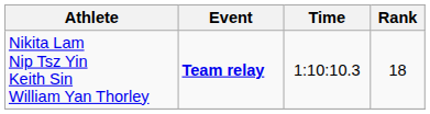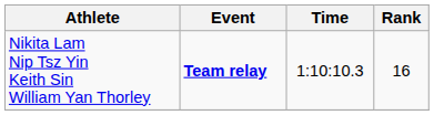 <table class="wikitable" style="text-align:center; font-size:90%; width:30%;">
 <tr>
 <th>Athlete</th>
 <th>Event</th>
 <th>Time</th>
 <th>Rank</th>
 </tr>
 <tr>
 <td align="left"><a href='#'>Nikita Lam</a><br><a href='#'>Nip Tsz Yin</a><br><a href='#'>Keith Sin</a><br><a href='#'>William Yan Thorley</a></td>
 <td align="left"><strong><a href='#'>Team relay</a></strong></td>
 <td>1:10:10.3</td>
-<td>18</td>
+<td>16</td>
 </tr>
 <tr>
 </tr>
 </table>
